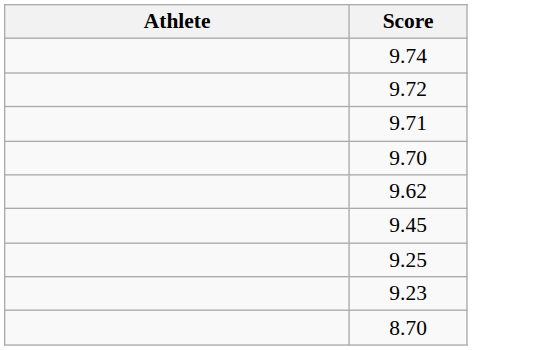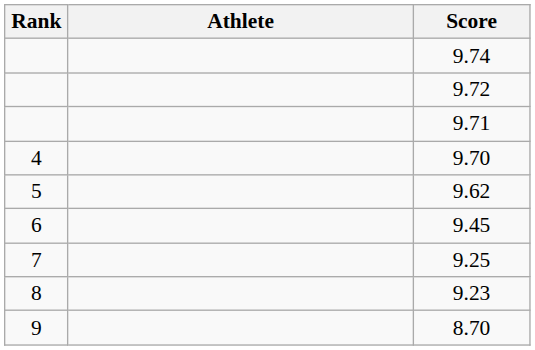 <table class = "wikitable" style="text-align:center;">
 <tr>
+<th width=40>Rank</th>
 <th width=250>Athlete</th>
 <th width=80>Score</th>
 </tr>
 <tr>
+<td></td>
 <td align=left></td>
 <td>9.74</td>
 </tr>
 <tr>
+<td></td>
 <td align=left></td>
 <td>9.72</td>
 </tr>
 <tr>
+<td></td>
 <td align=left></td>
 <td>9.71</td>
 </tr>
 <tr>
+<td>4</td>
 <td align=left></td>
 <td>9.70</td>
 </tr>
 <tr>
+<td>5</td>
 <td align=left></td>
 <td>9.62</td>
 </tr>
 <tr>
+<td>6</td>
 <td align=left></td>
 <td>9.45</td>
 </tr>
 <tr>
+<td>7</td>
 <td align=left></td>
 <td>9.25</td>
 </tr>
 <tr>
+<td>8</td>
 <td align=left></td>
 <td>9.23</td>
 </tr>
 <tr>
+<td>9</td>
 <td align=left></td>
 <td>8.70</td>
 </tr>
 </table>
